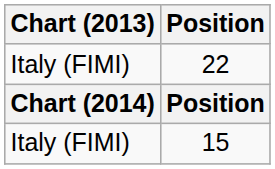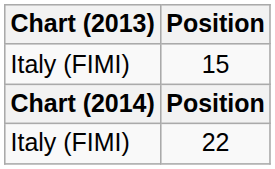 <table class="wikitable">
 <tr>
 <th>Chart (2013)</th>
 <th>Position</th>
 </tr>
 <tr>
 <td>Italy (FIMI)</td>
-<td align="center">22</td>
+<td align="center">15</td>
 </tr>
 <tr>
 <th>Chart (2014)</th>
 <th>Position</th>
 </tr>
 <tr>
 <td>Italy (FIMI)</td>
-<td align="center">15</td>
+<td align="center">22</td>
 </tr>
 </table>
